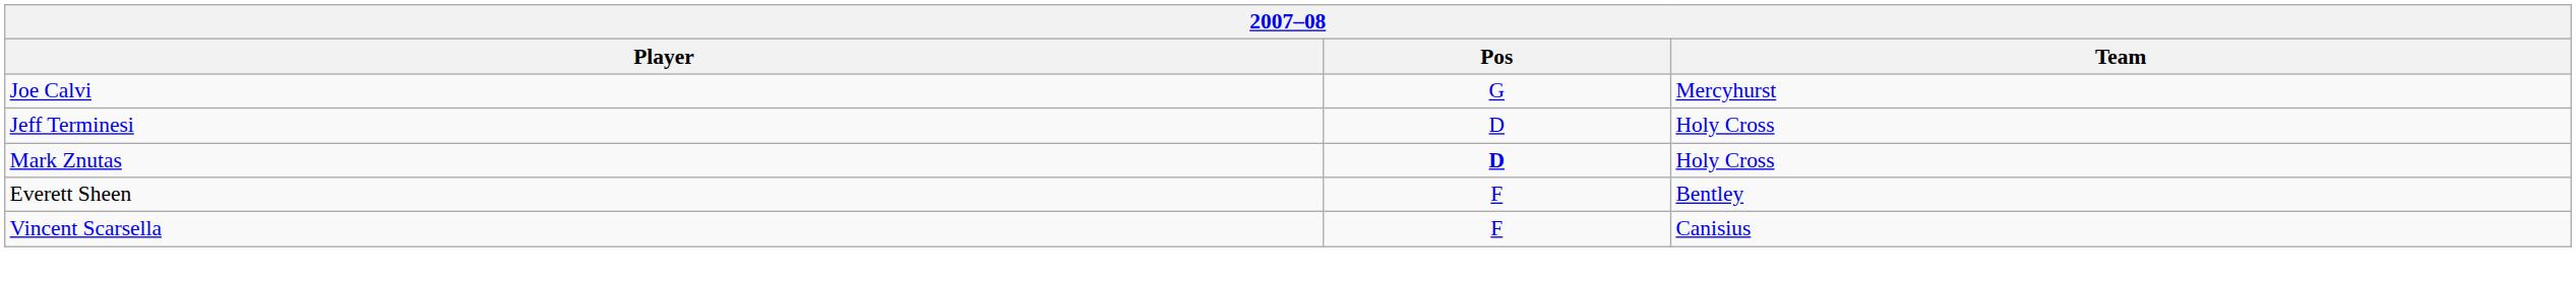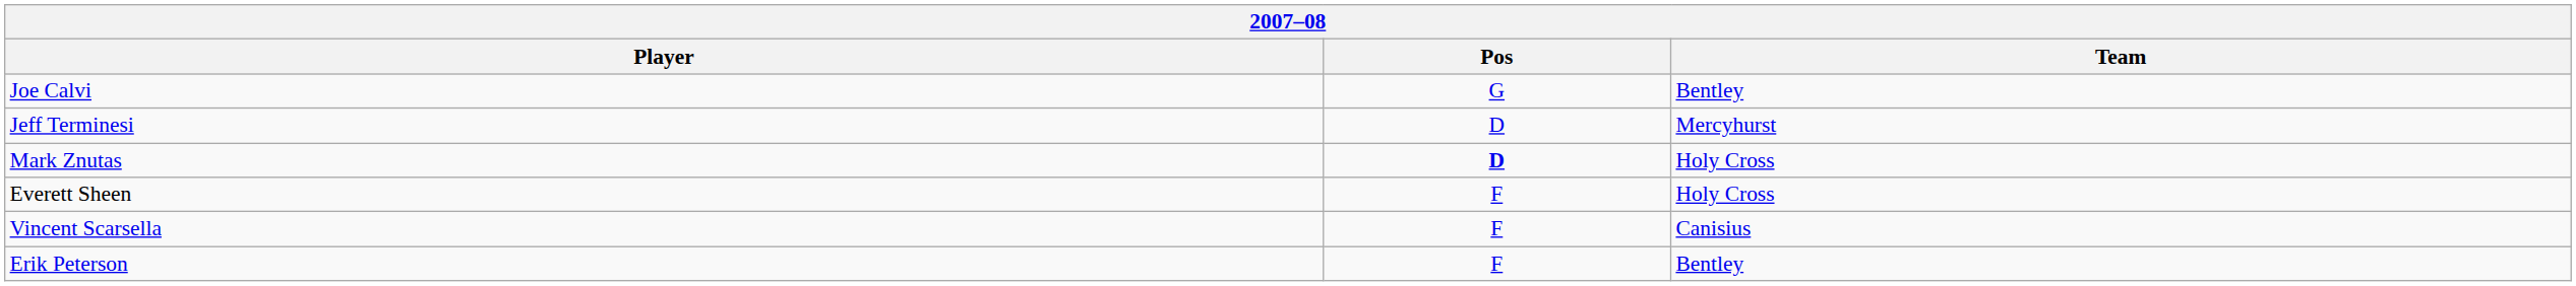 <table class="wikitable" width=95%>
 <tr>
 <th colspan=3><a href='#'>2007–08</a></th>
 </tr>
 <tr>
 <th>Player</th>
 <th>Pos</th>
 <th>Team</th>
 </tr>
 <tr>
 <td><a href='#'>Joe Calvi</a></td>
 <td style="text-align:center;"><a href='#'>G</a></td>
-<td><a href='#'>Mercyhurst</a></td>
+<td><a href='#'>Bentley</a></td>
 </tr>
 <tr>
 <td><a href='#'>Jeff Terminesi</a></td>
 <td style="text-align:center;"><a href='#'>D</a></td>
-<td><a href='#'>Holy Cross</a></td>
+<td><a href='#'>Mercyhurst</a></td>
 </tr>
 <tr>
 <td><a href='#'>Mark Znutas</a></td>
 <td style="text-align:center;"><strong><a href='#'>D</a></strong></td>
 <td><a href='#'>Holy Cross</a></td>
 </tr>
 <tr>
 <td>Everett Sheen</td>
 <td style="text-align:center;"><a href='#'>F</a></td>
-<td><a href='#'>Bentley</a></td>
+<td><a href='#'>Holy Cross</a></td>
 </tr>
 <tr>
 <td><a href='#'>Vincent Scarsella</a></td>
 <td style="text-align:center;"><a href='#'>F</a></td>
 <td><a href='#'>Canisius</a></td>
 </tr>
+<tr>
+<td><a href='#'>Erik Peterson</a></td>
+<td style="text-align:center;"><a href='#'>F</a></td>
+<td><a href='#'>Bentley</a></td>
+</tr>
 </table>
